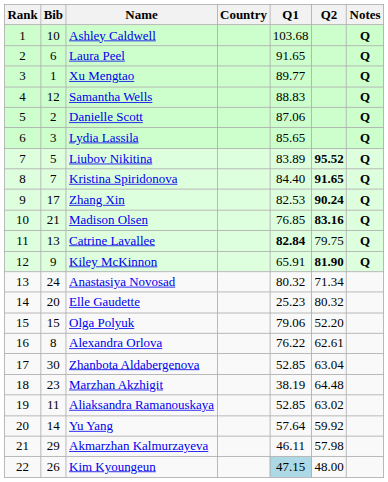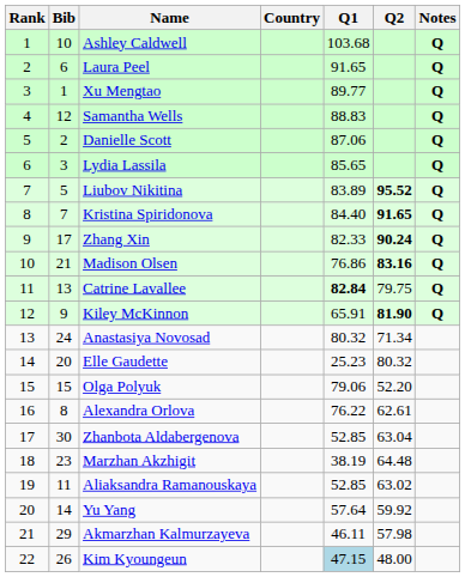 <table class="wikitable sortable" style="text-align:center">
 <tr>
 <th>Rank</th>
 <th>Bib</th>
 <th>Name</th>
 <th>Country</th>
 <th>Q1</th>
 <th>Q2</th>
 <th>Notes</th>
 </tr>
 <tr bgcolor="#ccffcc">
 <td>1</td>
 <td>10</td>
 <td align=left><a href='#'>Ashley Caldwell</a></td>
 <td align=left></td>
 <td>103.68</td>
 <td></td>
 <td><strong>Q</strong></td>
 </tr>
 <tr bgcolor="#ccffcc">
 <td>2</td>
 <td>6</td>
 <td align=left><a href='#'>Laura Peel</a></td>
 <td align=left></td>
 <td>91.65</td>
 <td></td>
 <td><strong>Q</strong></td>
 </tr>
 <tr bgcolor="#ccffcc">
 <td>3</td>
 <td>1</td>
 <td align=left><a href='#'>Xu Mengtao</a></td>
 <td align=left></td>
 <td>89.77</td>
 <td></td>
 <td><strong>Q</strong></td>
 </tr>
 <tr bgcolor="#ccffcc">
 <td>4</td>
 <td>12</td>
 <td align=left><a href='#'>Samantha Wells</a></td>
 <td align=left></td>
 <td>88.83</td>
 <td></td>
 <td><strong>Q</strong></td>
 </tr>
 <tr bgcolor="#ccffcc">
 <td>5</td>
 <td>2</td>
 <td align=left><a href='#'>Danielle Scott</a></td>
 <td align=left></td>
 <td>87.06</td>
 <td></td>
 <td><strong>Q</strong></td>
 </tr>
 <tr bgcolor="#ccffcc">
 <td>6</td>
 <td>3</td>
 <td align=left><a href='#'>Lydia Lassila</a></td>
 <td align=left></td>
 <td>85.65</td>
 <td></td>
 <td><strong>Q</strong></td>
 </tr>
 <tr bgcolor="#ddffdd">
 <td>7</td>
 <td>5</td>
 <td align=left><a href='#'>Liubov Nikitina</a></td>
 <td align=left></td>
 <td>83.89</td>
 <td><strong>95.52</strong></td>
 <td><strong>Q</strong></td>
 </tr>
 <tr bgcolor="#ddffdd">
 <td>8</td>
 <td>7</td>
 <td align=left><a href='#'>Kristina Spiridonova</a></td>
 <td align=left></td>
 <td>84.40</td>
 <td><strong>91.65</strong></td>
 <td><strong>Q</strong></td>
 </tr>
 <tr bgcolor="#ddffdd">
 <td>9</td>
 <td>17</td>
 <td align=left><a href='#'>Zhang Xin</a></td>
 <td align=left></td>
-<td>82.53</td>
+<td>82.33</td>
 <td><strong>90.24</strong></td>
 <td><strong>Q</strong></td>
 </tr>
 <tr bgcolor="#ddffdd">
 <td>10</td>
 <td>21</td>
 <td align=left><a href='#'>Madison Olsen</a></td>
 <td align=left></td>
-<td>76.85</td>
+<td>76.86</td>
 <td><strong>83.16</strong></td>
 <td><strong>Q</strong></td>
 </tr>
 <tr bgcolor="#ddffdd">
 <td>11</td>
 <td>13</td>
 <td align=left><a href='#'>Catrine Lavallee</a></td>
 <td align=left></td>
 <td><strong>82.84</strong></td>
 <td>79.75</td>
 <td><strong>Q</strong></td>
 </tr>
 <tr bgcolor="#ddffdd">
 <td>12</td>
 <td>9</td>
 <td align=left><a href='#'>Kiley McKinnon</a></td>
 <td align=left></td>
 <td>65.91</td>
 <td><strong>81.90</strong></td>
 <td><strong>Q</strong></td>
 </tr>
 <tr>
 <td>13</td>
 <td>24</td>
 <td align=left><a href='#'>Anastasiya Novosad</a></td>
 <td align=left></td>
 <td>80.32</td>
 <td>71.34</td>
 <td></td>
 </tr>
 <tr>
 <td>14</td>
 <td>20</td>
 <td align=left><a href='#'>Elle Gaudette</a></td>
 <td align=left></td>
 <td>25.23</td>
 <td>80.32</td>
 <td></td>
 </tr>
 <tr>
 <td>15</td>
 <td>15</td>
 <td align=left><a href='#'>Olga Polyuk</a></td>
 <td align=left></td>
 <td>79.06</td>
 <td>52.20</td>
 <td></td>
 </tr>
 <tr>
 <td>16</td>
 <td>8</td>
 <td align=left><a href='#'>Alexandra Orlova</a></td>
 <td align=left></td>
 <td>76.22</td>
 <td>62.61</td>
 <td></td>
 </tr>
 <tr>
 <td>17</td>
 <td>30</td>
 <td align=left><a href='#'>Zhanbota Aldabergenova</a></td>
 <td align=left></td>
 <td>52.85</td>
 <td>63.04</td>
 <td></td>
 </tr>
 <tr>
 <td>18</td>
 <td>23</td>
 <td align=left><a href='#'>Marzhan Akzhigit</a></td>
 <td align=left></td>
 <td>38.19</td>
 <td>64.48</td>
 <td></td>
 </tr>
 <tr>
 <td>19</td>
 <td>11</td>
 <td align=left><a href='#'>Aliaksandra Ramanouskaya</a></td>
 <td align=left></td>
 <td>52.85</td>
 <td>63.02</td>
 <td></td>
 </tr>
 <tr>
 <td>20</td>
 <td>14</td>
 <td align=left><a href='#'>Yu Yang</a></td>
 <td align=left></td>
 <td>57.64</td>
 <td>59.92</td>
 <td></td>
 </tr>
 <tr>
 <td>21</td>
 <td>29</td>
 <td align=left><a href='#'>Akmarzhan Kalmurzayeva</a></td>
 <td align=left></td>
 <td>46.11</td>
 <td>57.98</td>
 <td></td>
 </tr>
 <tr>
 <td>22</td>
 <td>26</td>
 <td align=left><a href='#'>Kim Kyoungeun</a></td>
 <td align=left></td>
 <td style="background: lightblue;">47.15</td>
 <td>48.00</td>
 <td></td>
 </tr>
 </table>
